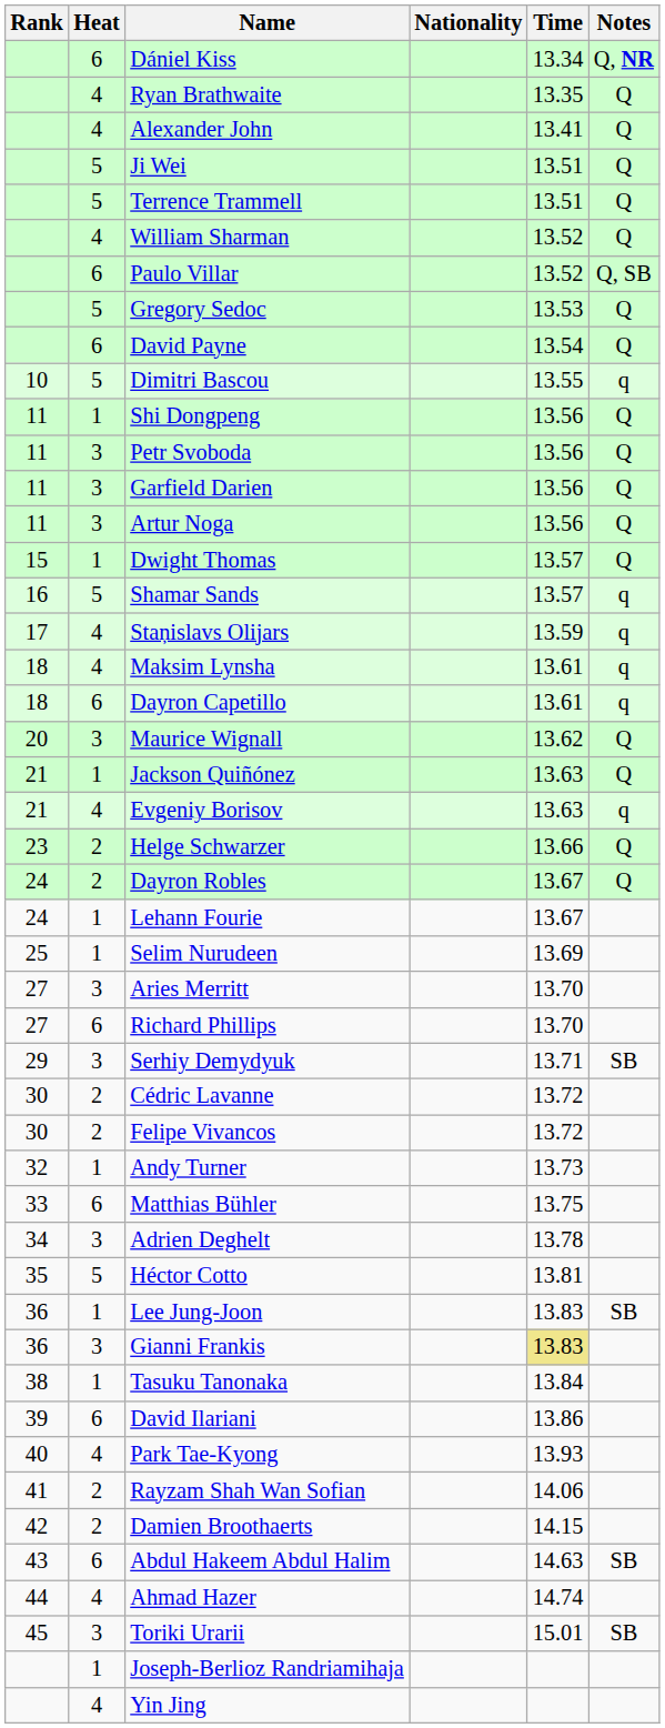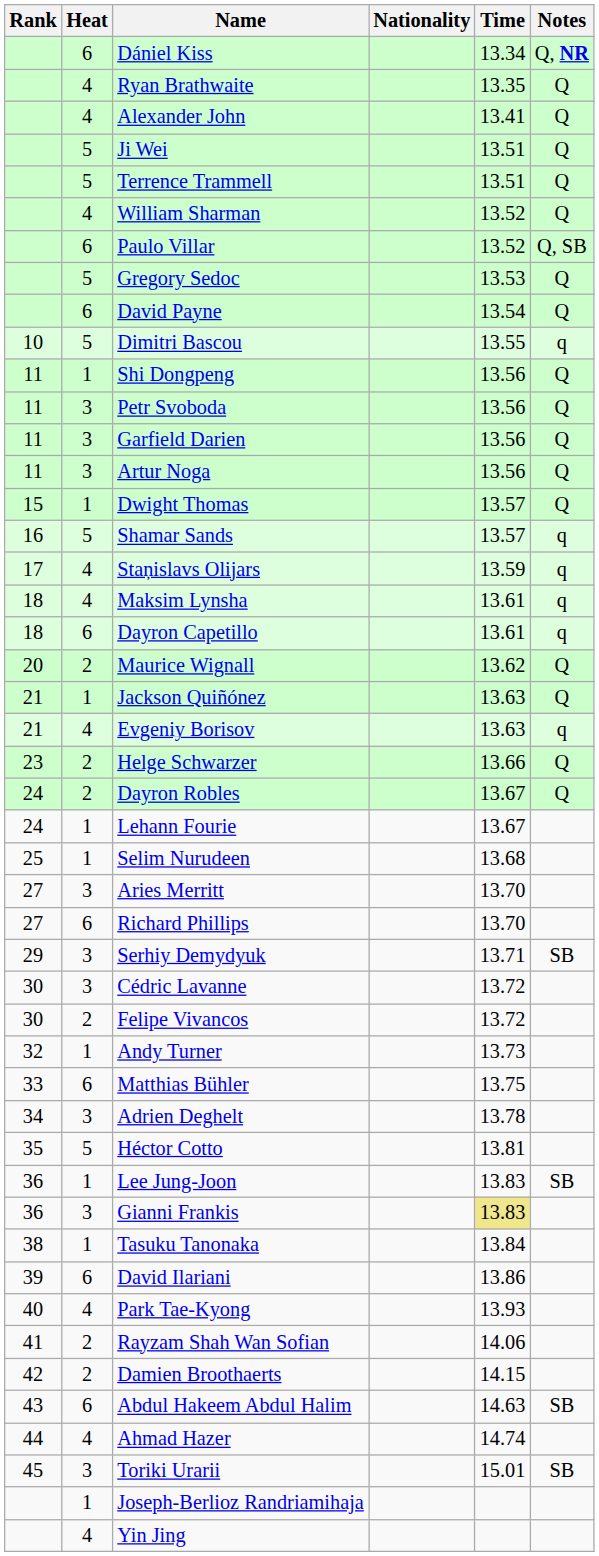 <table class="wikitable sortable" style="text-align:center">
 <tr>
 <th>Rank</th>
 <th>Heat</th>
 <th>Name</th>
 <th>Nationality</th>
 <th>Time</th>
 <th>Notes</th>
 </tr>
 <tr bgcolor=ccffcc>
 <td></td>
 <td>6</td>
 <td align=left><a href='#'>Dániel Kiss</a></td>
 <td align=left></td>
 <td>13.34</td>
 <td>Q, <strong><a href='#'>NR</a></strong></td>
 </tr>
 <tr bgcolor=ccffcc>
 <td></td>
 <td>4</td>
 <td align=left><a href='#'>Ryan Brathwaite</a></td>
 <td align=left></td>
 <td>13.35</td>
 <td>Q</td>
 </tr>
 <tr bgcolor=ccffcc>
 <td></td>
 <td>4</td>
 <td align=left><a href='#'>Alexander John</a></td>
 <td align=left></td>
 <td>13.41</td>
 <td>Q</td>
 </tr>
 <tr bgcolor=ccffcc>
 <td></td>
 <td>5</td>
 <td align=left><a href='#'>Ji Wei</a></td>
 <td align=left></td>
 <td>13.51</td>
 <td>Q</td>
 </tr>
 <tr bgcolor=ccffcc>
 <td></td>
 <td>5</td>
 <td align=left><a href='#'>Terrence Trammell</a></td>
 <td align=left></td>
 <td>13.51</td>
 <td>Q</td>
 </tr>
 <tr bgcolor=ccffcc>
 <td></td>
 <td>4</td>
 <td align=left><a href='#'>William Sharman</a></td>
 <td align=left></td>
 <td>13.52</td>
 <td>Q</td>
 </tr>
 <tr bgcolor=ccffcc>
 <td></td>
 <td>6</td>
 <td align=left><a href='#'>Paulo Villar</a></td>
 <td align=left></td>
 <td>13.52</td>
 <td>Q, SB</td>
 </tr>
 <tr bgcolor=ccffcc>
 <td></td>
 <td>5</td>
 <td align=left><a href='#'>Gregory Sedoc</a></td>
 <td align=left></td>
 <td>13.53</td>
 <td>Q</td>
 </tr>
 <tr bgcolor=ccffcc>
 <td></td>
 <td>6</td>
 <td align=left><a href='#'>David Payne</a></td>
 <td align=left></td>
 <td>13.54</td>
 <td>Q</td>
 </tr>
 <tr bgcolor=ddffdd>
 <td>10</td>
 <td>5</td>
 <td align=left><a href='#'>Dimitri Bascou</a></td>
 <td align=left></td>
 <td>13.55</td>
 <td>q</td>
 </tr>
 <tr bgcolor=ccffcc>
 <td>11</td>
 <td>1</td>
 <td align=left><a href='#'>Shi Dongpeng</a></td>
 <td align=left></td>
 <td>13.56</td>
 <td>Q</td>
 </tr>
 <tr bgcolor=ccffcc>
 <td>11</td>
 <td>3</td>
 <td align=left><a href='#'>Petr Svoboda</a></td>
 <td align=left></td>
 <td>13.56</td>
 <td>Q</td>
 </tr>
 <tr bgcolor=ccffcc>
 <td>11</td>
 <td>3</td>
 <td align=left><a href='#'>Garfield Darien</a></td>
 <td align=left></td>
 <td>13.56</td>
 <td>Q</td>
 </tr>
 <tr bgcolor=ccffcc>
 <td>11</td>
 <td>3</td>
 <td align=left><a href='#'>Artur Noga</a></td>
 <td align=left></td>
 <td>13.56</td>
 <td>Q</td>
 </tr>
 <tr bgcolor=ccffcc>
 <td>15</td>
 <td>1</td>
 <td align=left><a href='#'>Dwight Thomas</a></td>
 <td align=left></td>
 <td>13.57</td>
 <td>Q</td>
 </tr>
 <tr bgcolor=ddffdd>
 <td>16</td>
 <td>5</td>
 <td align=left><a href='#'>Shamar Sands</a></td>
 <td align=left></td>
 <td>13.57</td>
 <td>q</td>
 </tr>
 <tr bgcolor=ddffdd>
 <td>17</td>
 <td>4</td>
 <td align=left><a href='#'>Staņislavs Olijars</a></td>
 <td align=left></td>
 <td>13.59</td>
 <td>q</td>
 </tr>
 <tr bgcolor=ddffdd>
 <td>18</td>
 <td>4</td>
 <td align=left><a href='#'>Maksim Lynsha</a></td>
 <td align=left></td>
 <td>13.61</td>
 <td>q</td>
 </tr>
 <tr bgcolor=ddffdd>
 <td>18</td>
 <td>6</td>
 <td align=left><a href='#'>Dayron Capetillo</a></td>
 <td align=left></td>
 <td>13.61</td>
 <td>q</td>
 </tr>
 <tr bgcolor=ccffcc>
 <td>20</td>
-<td>3</td>
+<td>2</td>
 <td align=left><a href='#'>Maurice Wignall</a></td>
 <td align=left></td>
 <td>13.62</td>
 <td>Q</td>
 </tr>
 <tr bgcolor=ccffcc>
 <td>21</td>
 <td>1</td>
 <td align=left><a href='#'>Jackson Quiñónez</a></td>
 <td align=left></td>
 <td>13.63</td>
 <td>Q</td>
 </tr>
 <tr bgcolor=ddffdd>
 <td>21</td>
 <td>4</td>
 <td align=left><a href='#'>Evgeniy Borisov</a></td>
 <td align=left></td>
 <td>13.63</td>
 <td>q</td>
 </tr>
 <tr bgcolor=ccffcc>
 <td>23</td>
 <td>2</td>
 <td align=left><a href='#'>Helge Schwarzer</a></td>
 <td align=left></td>
 <td>13.66</td>
 <td>Q</td>
 </tr>
 <tr bgcolor=ccffcc>
 <td>24</td>
 <td>2</td>
 <td align=left><a href='#'>Dayron Robles</a></td>
 <td align=left></td>
 <td>13.67</td>
 <td>Q</td>
 </tr>
 <tr>
 <td>24</td>
 <td>1</td>
 <td align=left><a href='#'>Lehann Fourie</a></td>
 <td align=left></td>
 <td>13.67</td>
 <td></td>
 </tr>
 <tr>
 <td>25</td>
 <td>1</td>
 <td align=left><a href='#'>Selim Nurudeen</a></td>
 <td align=left></td>
-<td>13.69</td>
+<td>13.68</td>
 <td></td>
 </tr>
 <tr>
 <td>27</td>
 <td>3</td>
 <td align=left><a href='#'>Aries Merritt</a></td>
 <td align=left></td>
 <td>13.70</td>
 <td></td>
 </tr>
 <tr>
 <td>27</td>
 <td>6</td>
 <td align=left><a href='#'>Richard Phillips</a></td>
 <td align=left></td>
 <td>13.70</td>
 <td></td>
 </tr>
 <tr>
 <td>29</td>
 <td>3</td>
 <td align=left><a href='#'>Serhiy Demydyuk</a></td>
 <td align=left></td>
 <td>13.71</td>
 <td>SB</td>
 </tr>
 <tr>
 <td>30</td>
-<td>2</td>
+<td>3</td>
 <td align=left><a href='#'>Cédric Lavanne</a></td>
 <td align=left></td>
 <td>13.72</td>
 <td></td>
 </tr>
 <tr>
 <td>30</td>
 <td>2</td>
 <td align=left><a href='#'>Felipe Vivancos</a></td>
 <td align=left></td>
 <td>13.72</td>
 <td></td>
 </tr>
 <tr>
 <td>32</td>
 <td>1</td>
 <td align=left><a href='#'>Andy Turner</a></td>
 <td align=left></td>
 <td>13.73</td>
 <td></td>
 </tr>
 <tr>
 <td>33</td>
 <td>6</td>
 <td align=left><a href='#'>Matthias Bühler</a></td>
 <td align=left></td>
 <td>13.75</td>
 <td></td>
 </tr>
 <tr>
 <td>34</td>
 <td>3</td>
 <td align=left><a href='#'>Adrien Deghelt</a></td>
 <td align=left></td>
 <td>13.78</td>
 <td></td>
 </tr>
 <tr>
 <td>35</td>
 <td>5</td>
 <td align=left><a href='#'>Héctor Cotto</a></td>
 <td align=left></td>
 <td>13.81</td>
 <td></td>
 </tr>
 <tr>
 <td>36</td>
 <td>1</td>
 <td align=left><a href='#'>Lee Jung-Joon</a></td>
 <td align=left></td>
 <td>13.83</td>
 <td>SB</td>
 </tr>
 <tr>
 <td>36</td>
 <td>3</td>
 <td align=left><a href='#'>Gianni Frankis</a></td>
 <td align=left></td>
 <td style="background: khaki;">13.83</td>
 <td></td>
 </tr>
 <tr>
 <td>38</td>
 <td>1</td>
 <td align=left><a href='#'>Tasuku Tanonaka</a></td>
 <td align=left></td>
 <td>13.84</td>
 <td></td>
 </tr>
 <tr>
 <td>39</td>
 <td>6</td>
 <td align=left><a href='#'>David Ilariani</a></td>
 <td align=left></td>
 <td>13.86</td>
 <td></td>
 </tr>
 <tr>
 <td>40</td>
 <td>4</td>
 <td align=left><a href='#'>Park Tae-Kyong</a></td>
 <td align=left></td>
 <td>13.93</td>
 <td></td>
 </tr>
 <tr>
 <td>41</td>
 <td>2</td>
 <td align=left><a href='#'>Rayzam Shah Wan Sofian</a></td>
 <td align=left></td>
 <td>14.06</td>
 <td></td>
 </tr>
 <tr>
 <td>42</td>
 <td>2</td>
 <td align=left><a href='#'>Damien Broothaerts</a></td>
 <td align=left></td>
 <td>14.15</td>
 <td></td>
 </tr>
 <tr>
 <td>43</td>
 <td>6</td>
 <td align=left><a href='#'>Abdul Hakeem Abdul Halim</a></td>
 <td align=left></td>
 <td>14.63</td>
 <td>SB</td>
 </tr>
 <tr>
 <td>44</td>
 <td>4</td>
 <td align=left><a href='#'>Ahmad Hazer</a></td>
 <td align=left></td>
 <td>14.74</td>
 <td></td>
 </tr>
 <tr>
 <td>45</td>
 <td>3</td>
 <td align=left><a href='#'>Toriki Urarii</a></td>
 <td align=left></td>
 <td>15.01</td>
 <td>SB</td>
 </tr>
 <tr>
 <td></td>
 <td>1</td>
 <td align=left><a href='#'>Joseph-Berlioz Randriamihaja</a></td>
 <td align=left></td>
 <td></td>
 <td></td>
 </tr>
 <tr>
 <td></td>
 <td>4</td>
 <td align=left><a href='#'>Yin Jing</a></td>
 <td align=left></td>
 <td></td>
 <td></td>
 </tr>
 <tr>
 </tr>
 </table>
